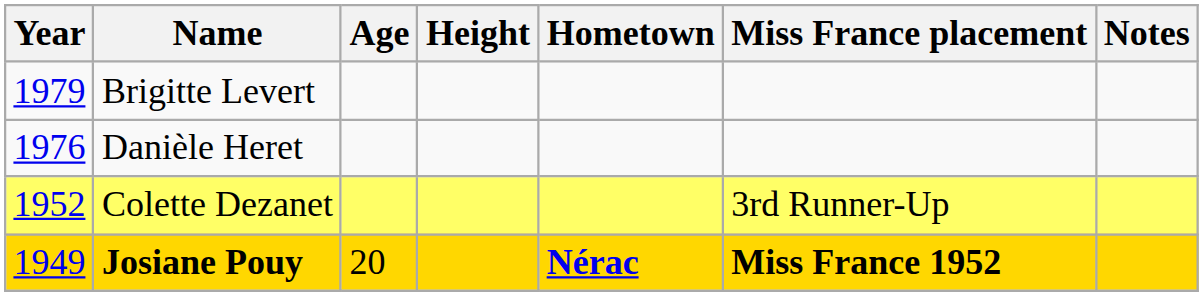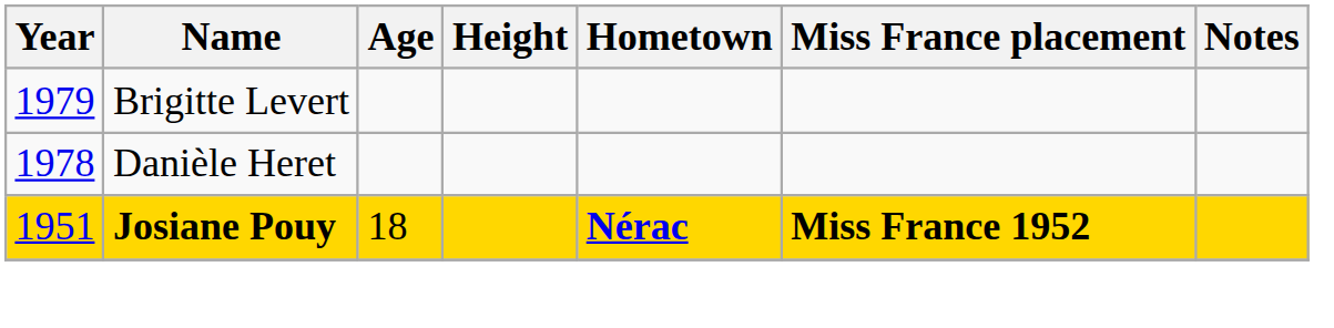 <table class="wikitable sortable">
 <tr>
 <th>Year</th>
 <th>Name</th>
 <th>Age</th>
 <th>Height</th>
 <th>Hometown</th>
 <th>Miss France placement</th>
 <th>Notes</th>
 </tr>
 <tr>
 <td><a href='#'>1979</a></td>
 <td>Brigitte Levert</td>
 <td></td>
 <td></td>
 <td></td>
 <td></td>
 <td></td>
 </tr>
 <tr>
-<td><a href='#'>1976</a></td>
+<td><a href='#'>1978</a></td>
 <td>Danièle Heret</td>
 <td></td>
 <td></td>
 <td></td>
 <td></td>
 <td></td>
 </tr>
-<tr bgcolor=#FFFF66>
-<td><a href='#'>1952</a></td>
-<td>Colette Dezanet</td>
-<td></td>
-<td></td>
-<td></td>
-<td>3rd Runner-Up</td>
-<td></td>
-</tr>
 <tr bgcolor=gold>
-<td><a href='#'>1949</a></td>
+<td><a href='#'>1951</a></td>
 <td><strong>Josiane Pouy</strong></td>
-<td>20</td>
+<td>18</td>
 <td></td>
 <td><strong><a href='#'>Nérac</a></strong></td>
 <td><strong>Miss France 1952</strong></td>
 <td></td>
 </tr>
 <tr>
 </tr>
 </table>
